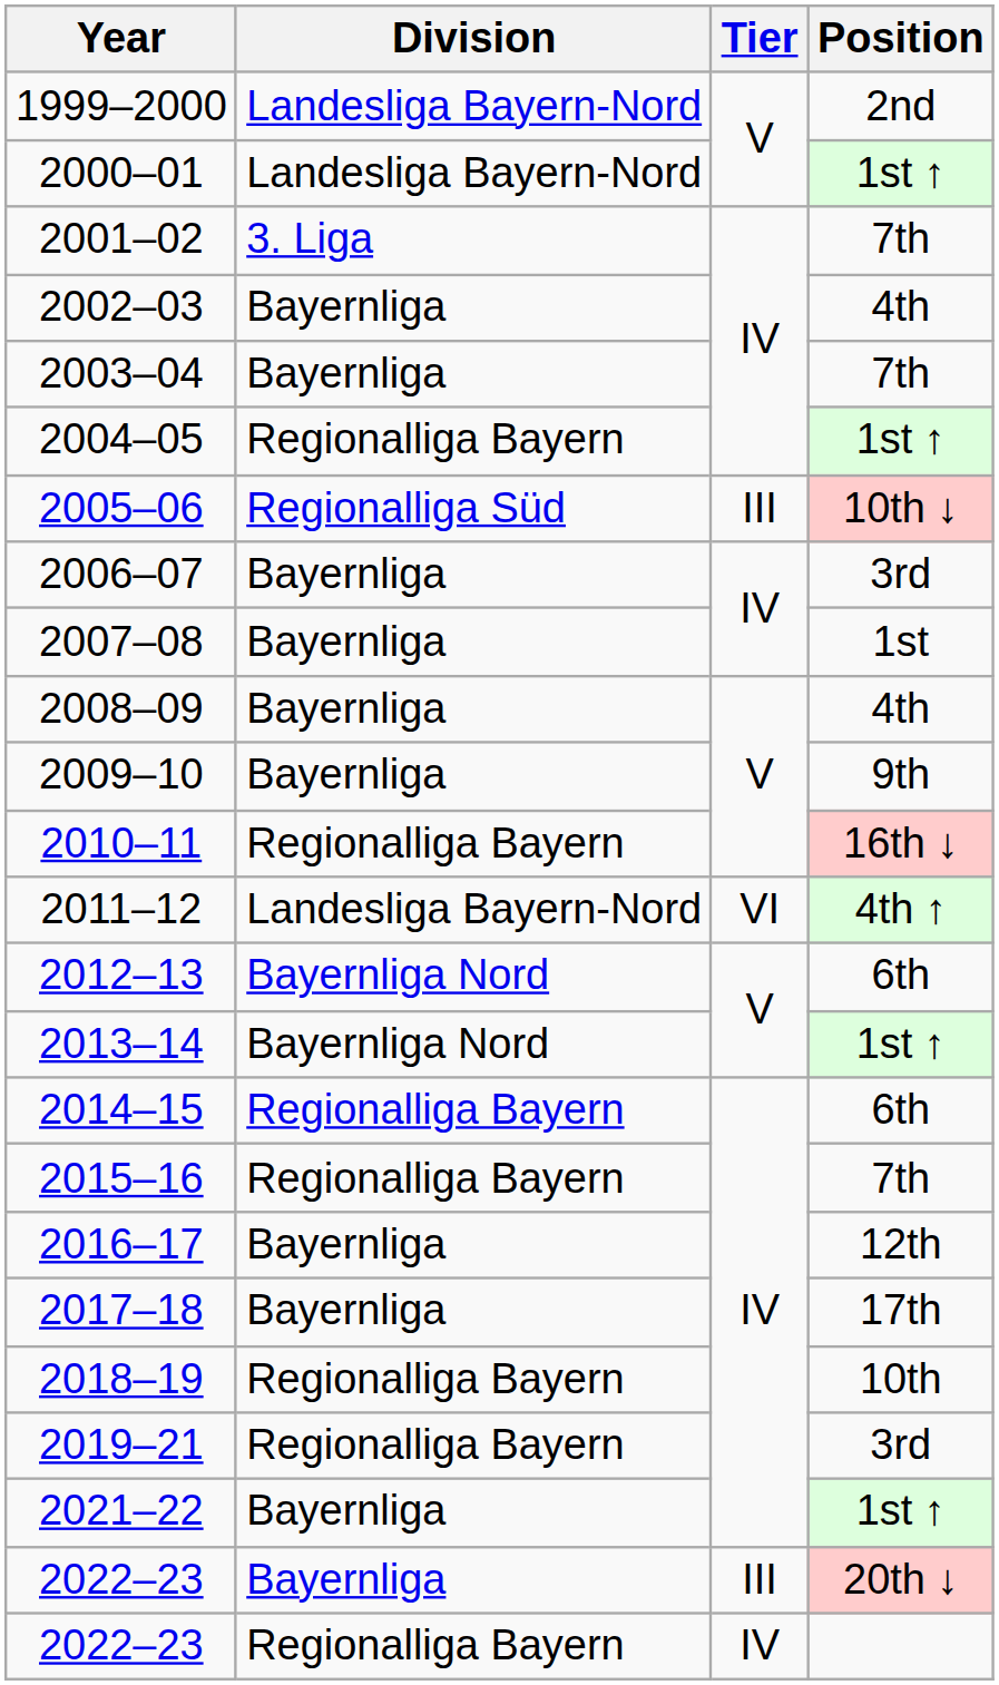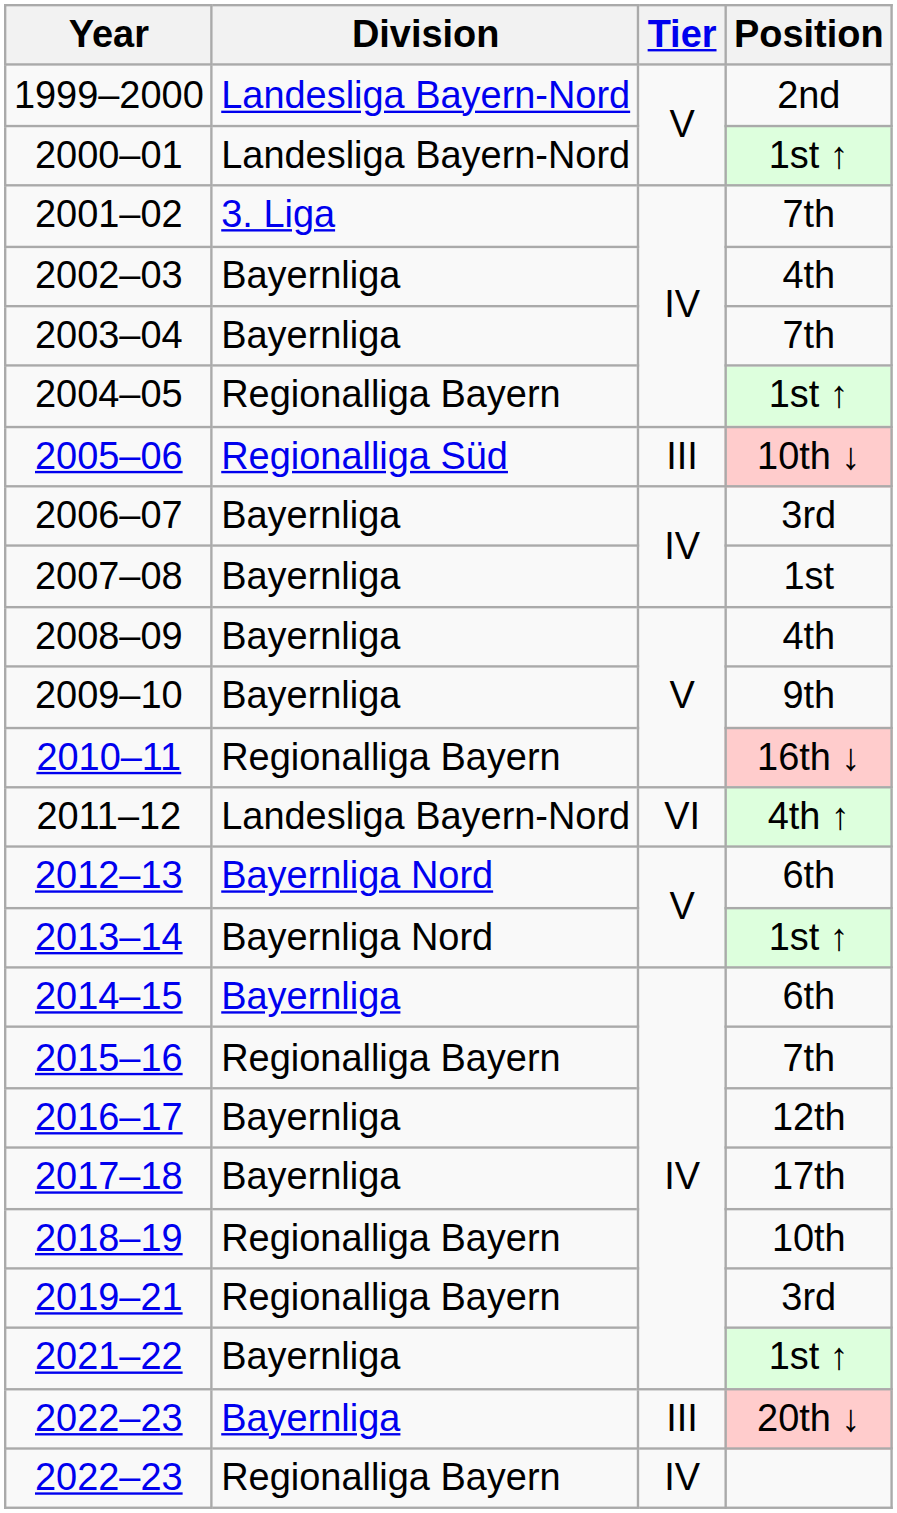 <table class="wikitable">
 <tr>
 <th>Year</th>
 <th>Division</th>
 <th><a href='#'>Tier</a></th>
 <th>Position</th>
 </tr>
 <tr align="center">
 <td>1999–2000</td>
 <td align="left"><a href='#'>Landesliga Bayern-Nord</a></td>
 <td rowspan=2>V</td>
 <td>2nd</td>
 </tr>
 <tr align="center">
 <td>2000–01</td>
 <td align="left">Landesliga Bayern-Nord</td>
 <td bgcolor="#ddffdd">1st ↑</td>
 </tr>
 <tr align="center">
 <td>2001–02</td>
 <td align="left"><a href='#'>3. Liga</a></td>
 <td rowspan=4>IV</td>
 <td>7th</td>
 </tr>
 <tr align="center">
 <td>2002–03</td>
 <td align="left">Bayernliga</td>
 <td>4th</td>
 </tr>
 <tr align="center">
 <td>2003–04</td>
 <td align="left">Bayernliga</td>
 <td>7th</td>
 </tr>
 <tr align="center">
 <td>2004–05</td>
 <td align="left">Regionalliga Bayern</td>
 <td bgcolor="#ddffdd">1st ↑</td>
 </tr>
 <tr align="center">
 <td><a href='#'>2005–06</a></td>
 <td align="left"><a href='#'>Regionalliga Süd</a></td>
 <td>III</td>
 <td bgcolor="#ffcccc">10th ↓</td>
 </tr>
 <tr align="center">
 <td>2006–07</td>
 <td align="left">Bayernliga</td>
 <td rowspan=2>IV</td>
 <td>3rd</td>
 </tr>
 <tr align="center">
 <td>2007–08</td>
 <td align="left">Bayernliga</td>
 <td>1st</td>
 </tr>
 <tr align="center">
 <td>2008–09</td>
 <td align="left">Bayernliga</td>
 <td rowspan=3>V</td>
 <td>4th</td>
 </tr>
 <tr align="center">
 <td>2009–10</td>
 <td align="left">Bayernliga</td>
 <td>9th</td>
 </tr>
 <tr align="center">
 <td><a href='#'>2010–11</a></td>
 <td align="left">Regionalliga Bayern</td>
 <td bgcolor="#ffcccc">16th ↓</td>
 </tr>
 <tr align="center">
 <td>2011–12</td>
 <td align="left">Landesliga Bayern-Nord</td>
 <td>VI</td>
 <td bgcolor="#ddffdd">4th ↑</td>
 </tr>
 <tr align="center">
 <td><a href='#'>2012–13</a></td>
 <td align="left"><a href='#'>Bayernliga Nord</a></td>
 <td rowspan=2>V</td>
 <td>6th</td>
 </tr>
 <tr align="center">
 <td><a href='#'>2013–14</a></td>
 <td align="left">Bayernliga Nord</td>
 <td bgcolor="#ddffdd">1st ↑</td>
 </tr>
 <tr align="center">
 <td><a href='#'>2014–15</a></td>
-<td align="left"><a href='#'>Regionalliga Bayern</a></td>
+<td align="left"><a href='#'>Bayernliga</a></td>
 <td rowspan=7>IV</td>
 <td>6th</td>
 </tr>
 <tr align="center">
 <td><a href='#'>2015–16</a></td>
 <td align="left">Regionalliga Bayern</td>
 <td>7th</td>
 </tr>
 <tr align="center">
 <td><a href='#'>2016–17</a></td>
 <td align="left">Bayernliga</td>
 <td>12th</td>
 </tr>
 <tr align="center">
 <td><a href='#'>2017–18</a></td>
 <td align="left">Bayernliga</td>
 <td>17th</td>
 </tr>
 <tr align="center">
 <td><a href='#'>2018–19</a></td>
 <td align="left">Regionalliga Bayern</td>
 <td>10th</td>
 </tr>
 <tr align="center">
 <td><a href='#'>2019–21</a></td>
 <td align="left">Regionalliga Bayern</td>
 <td>3rd</td>
 </tr>
 <tr align="center">
 <td><a href='#'>2021–22</a></td>
 <td align="left">Bayernliga</td>
 <td bgcolor="#ddffdd">1st ↑</td>
 </tr>
 <tr align="center">
 <td><a href='#'>2022–23</a></td>
 <td align="left"><a href='#'>Bayernliga</a></td>
 <td rowspan=1>III</td>
 <td bgcolor="#ffcccc">20th ↓</td>
 </tr>
 <tr align="center">
 <td><a href='#'>2022–23</a></td>
 <td align="left">Regionalliga Bayern</td>
 <td>IV</td>
 <td></td>
 </tr>
 </table>
